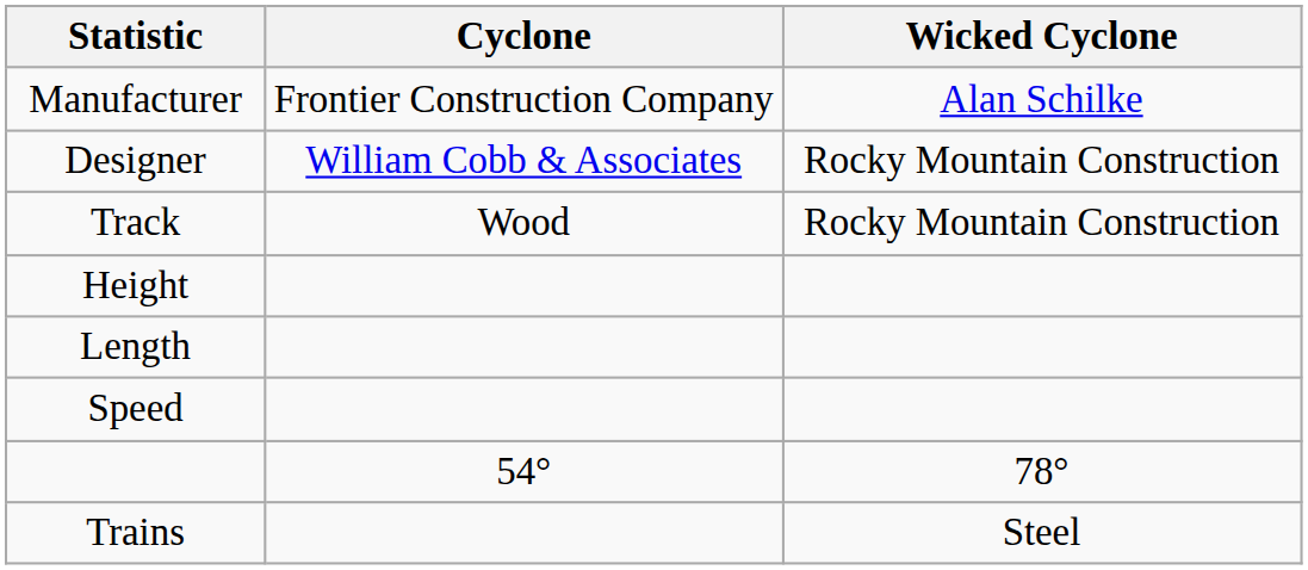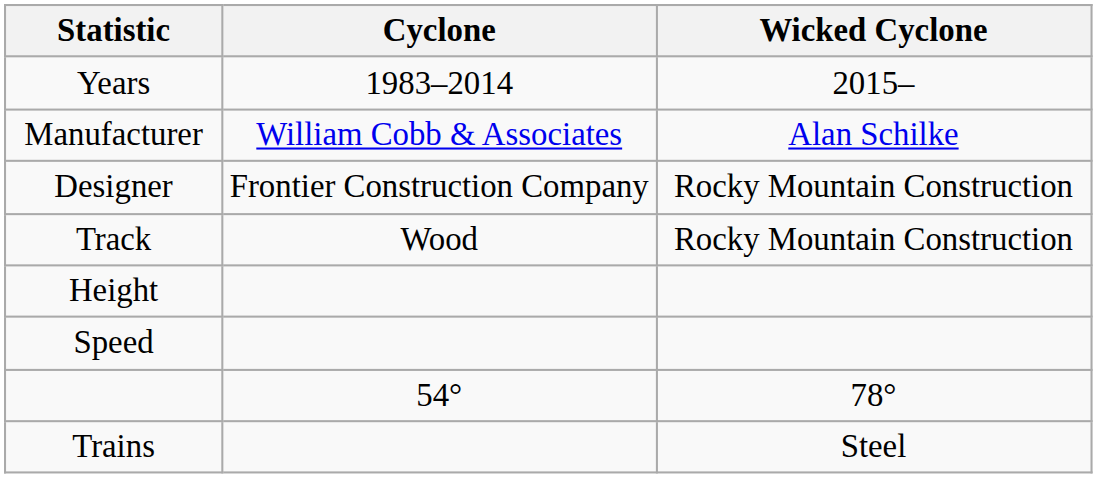 <table class="wikitable" style="text-align:center">
 <tr>
 <th width="20%">Statistic</th>
 <th width="40%">Cyclone</th>
 <th width="40%">Wicked Cyclone</th>
 </tr>
 <tr>
+<td>Years</td>
+<td>1983–2014</td>
+<td>2015–</td>
+</tr>
+<tr>
 <td>Manufacturer</td>
-<td>Frontier Construction Company</td>
+<td><a href='#'>William Cobb & Associates</a></td>
 <td><a href='#'>Alan Schilke</a></td>
 </tr>
 <tr>
 <td>Designer</td>
-<td><a href='#'>William Cobb & Associates</a></td>
+<td>Frontier Construction Company</td>
 <td>Rocky Mountain Construction</td>
 </tr>
 <tr>
 <td>Track</td>
 <td>Wood</td>
 <td>Rocky Mountain Construction</td>
 </tr>
 <tr>
 <td>Height</td>
-<td></td>
-<td></td>
-</tr>
-<tr>
-<td>Length</td>
 <td></td>
 <td></td>
 </tr>
 <tr>
 <td>Speed</td>
 <td></td>
 <td></td>
 </tr>
 <tr>
 <td></td>
 <td>54°</td>
 <td>78°</td>
 </tr>
 <tr>
 <td>Trains</td>
 <td></td>
 <td>Steel</td>
 </tr>
 </table>
